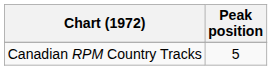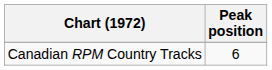 <table class="wikitable sortable">
 <tr>
 <th align="left">Chart (1972)</th>
 <th align="center">Peak<br>position</th>
 </tr>
 <tr>
 </tr>
 <tr>
 </tr>
 <tr>
 <td align="left">Canadian <em>RPM</em> Country Tracks</td>
-<td align="center">5</td>
+<td align="center">6</td>
 </tr>
 </table>
